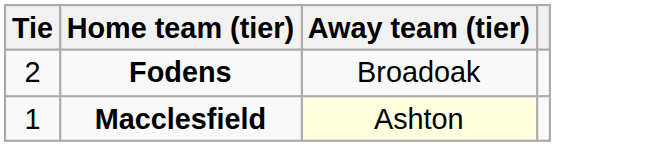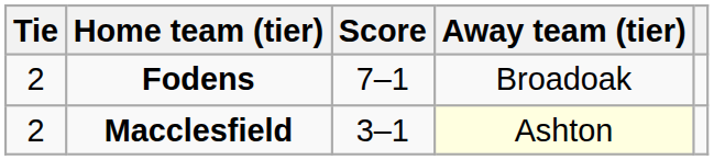 <table class="wikitable" style="text-align:center; font-size:85%">
 <tr>
 <th>Tie</th>
 <th>Home team (tier)</th>
+<th>Score</th>
 <th>Away team (tier)</th>
 <th></th>
 </tr>
 <tr>
 <td align="center">2</td>
 <td><strong>Fodens</strong></td>
+<td align="center">7–1</td>
 <td>Broadoak</td>
 <td></td>
 </tr>
 <tr>
-<td align="center">1</td>
+<td align="center">2</td>
 <td><strong>Macclesfield</strong></td>
+<td align="center">3–1</td>
 <td style="background: lightyellow;">Ashton</td>
 <td></td>
 </tr>
 </table>
